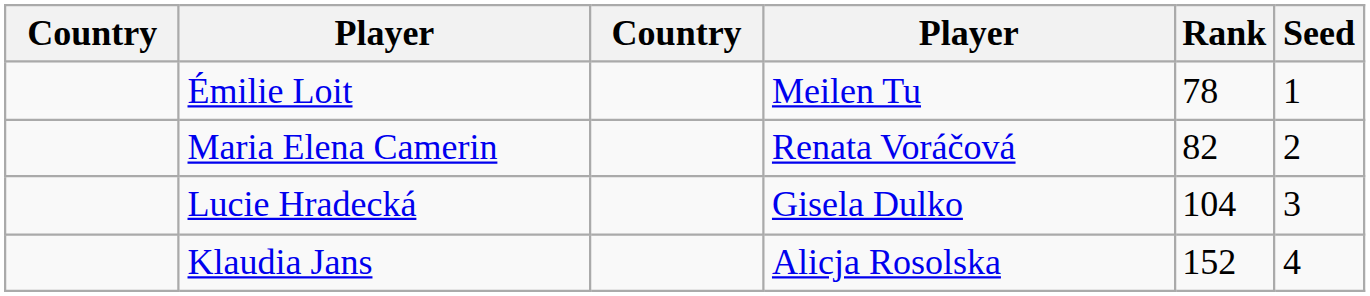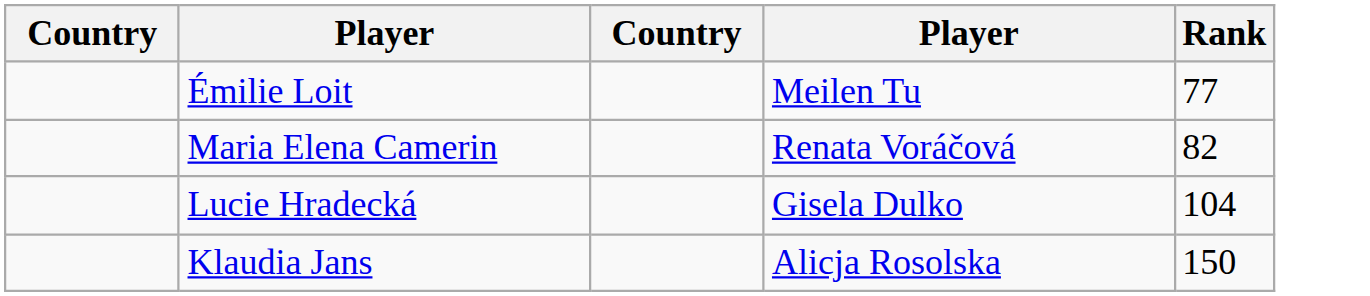 <table class="sortable wikitable">
 <tr>
 <th width="70">Country</th>
 <th width="175">Player</th>
 <th width="70">Country</th>
 <th width="175">Player</th>
 <th>Rank</th>
-<th>Seed</th>
 </tr>
 <tr>
 <td></td>
 <td><a href='#'>Émilie Loit</a></td>
 <td></td>
 <td><a href='#'>Meilen Tu</a></td>
-<td>78</td>
-<td>1</td>
+<td>77</td>
 </tr>
 <tr>
 <td></td>
 <td><a href='#'>Maria Elena Camerin</a></td>
 <td></td>
 <td><a href='#'>Renata Voráčová</a></td>
 <td>82</td>
-<td>2</td>
 </tr>
 <tr>
 <td></td>
 <td><a href='#'>Lucie Hradecká</a></td>
 <td></td>
 <td><a href='#'>Gisela Dulko</a></td>
 <td>104</td>
-<td>3</td>
 </tr>
 <tr>
 <td></td>
 <td><a href='#'>Klaudia Jans</a></td>
 <td></td>
 <td><a href='#'>Alicja Rosolska</a></td>
-<td>152</td>
-<td>4</td>
+<td>150</td>
 </tr>
 </table>
